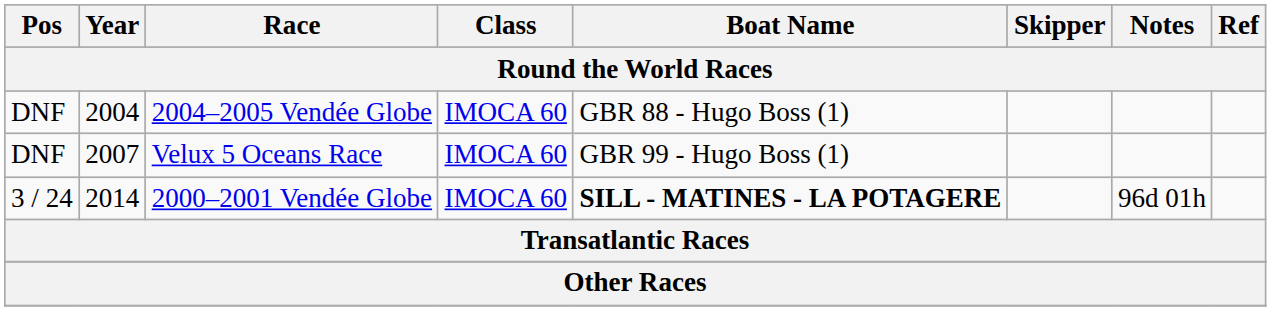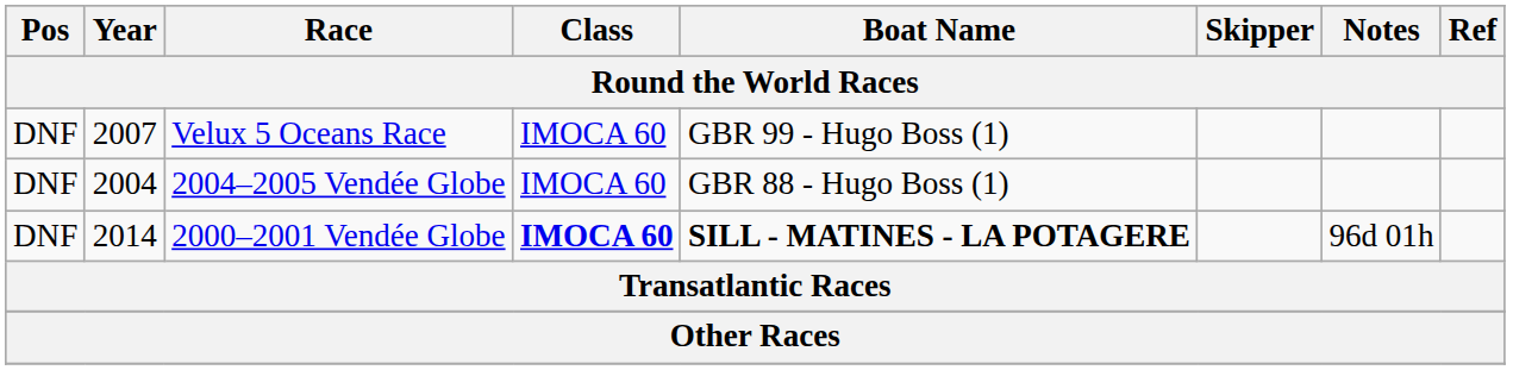 <table class="wikitable sortable">
 <tr>
 <th>Pos</th>
 <th>Year</th>
 <th>Race</th>
 <th>Class</th>
 <th>Boat Name</th>
 <th>Skipper</th>
 <th>Notes</th>
 <th>Ref</th>
 </tr>
 <tr>
 <th colspan = 8><strong>Round the World Races</strong></th>
 </tr>
 <tr>
 <td>DNF</td>
+<td>2007</td>
+<td><a href='#'>Velux 5 Oceans Race</a></td>
+<td><a href='#'>IMOCA 60</a></td>
+<td>GBR 99 - Hugo Boss (1)</td>
+<td></td>
+<td></td>
+<td></td>
+</tr>
+<tr>
+<td>DNF</td>
 <td>2004</td>
 <td><a href='#'>2004–2005 Vendée Globe</a></td>
 <td><a href='#'>IMOCA 60</a></td>
 <td>GBR 88 - Hugo Boss (1)</td>
 <td></td>
 <td></td>
 <td></td>
 </tr>
 <tr>
 <td>DNF</td>
-<td>2007</td>
-<td><a href='#'>Velux 5 Oceans Race</a></td>
-<td><a href='#'>IMOCA 60</a></td>
-<td>GBR 99 - Hugo Boss (1)</td>
-<td></td>
-<td></td>
-<td></td>
-</tr>
-<tr>
-<td>3 / 24</td>
 <td>2014</td>
 <td><a href='#'>2000–2001 Vendée Globe</a></td>
-<td><a href='#'>IMOCA 60</a></td>
+<td><strong><a href='#'>IMOCA 60</a></strong></td>
 <td><strong>SILL - MATINES - LA POTAGERE</strong></td>
 <td></td>
 <td>96d 01h</td>
 <td></td>
 </tr>
 <tr>
 <th colspan = 8><strong>Transatlantic Races</strong></th>
 </tr>
 <tr>
 </tr>
 <tr>
 <th colspan = 8><strong>Other Races</strong></th>
 </tr>
 <tr>
 </tr>
 <tr>
 </tr>
 </table>
